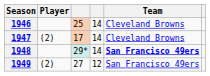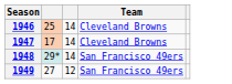 <table class="plainrowheaders sortable wikitable">
 <tr>
 <th scope=col>Season</th>
-<th scope=col>Player</th>
 <th scope=col></th>
 <th scope=col></th>
 <th scope=col>Team</th>
 <th scope=col class= "unsortable"></th>
 </tr>
 <tr>
 <th scope=row><a href='#'>1946</a></th>
-<td></td>
 <td style="background-color:#FBCEB1">25</td>
 <td>14</td>
 <td><a href='#'>Cleveland Browns</a></td>
 <td></td>
 </tr>
 <tr>
 <th scope=row><a href='#'>1947</a></th>
-<td> (2)</td>
 <td style="background-color:#FBCEB1">17</td>
 <td>14</td>
 <td><a href='#'>Cleveland Browns</a></td>
 <td></td>
 </tr>
 <tr>
 <th scope=row><a href='#'>1948</a></th>
-<td></td>
 <td style="background-color:#CFECEC">29*</td>
 <td>14</td>
-<td><strong><a href='#'>San Francisco 49ers</a></strong></td>
+<td><a href='#'>San Francisco 49ers</a></td>
 <td></td>
 </tr>
 <tr>
 <th scope=row><a href='#'>1949</a></th>
-<td> (2)</td>
 <td>27</td>
 <td>12</td>
 <td><a href='#'>San Francisco 49ers</a></td>
 <td></td>
 </tr>
 </table>
